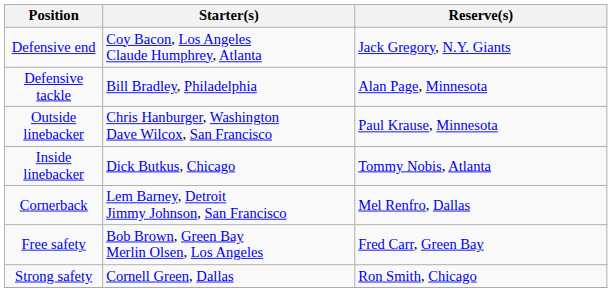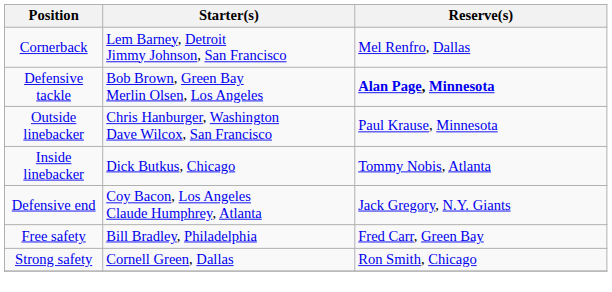 <table class="wikitable" width=75%>
 <tr>
 <th width=10%>Position</th>
 <th width=30%>Starter(s)</th>
 <th width=30%>Reserve(s)</th>
 </tr>
 <tr>
-<td align=center><a href='#'>Defensive end</a></td>
-<td> <a href='#'>Coy Bacon</a>, <a href='#'>Los Angeles</a><br> <a href='#'>Claude Humphrey</a>, <a href='#'>Atlanta</a></td>
-<td> <a href='#'>Jack Gregory</a>, <a href='#'>N.Y. Giants</a></td>
+<td align=center><a href='#'>Cornerback</a></td>
+<td> <a href='#'>Lem Barney</a>, <a href='#'>Detroit</a><br> <a href='#'>Jimmy Johnson</a>, <a href='#'>San Francisco</a></td>
+<td> <a href='#'>Mel Renfro</a>, <a href='#'>Dallas</a></td>
 </tr>
 <tr>
 <td align=center><a href='#'>Defensive tackle</a></td>
-<td> <a href='#'>Bill Bradley</a>, <a href='#'>Philadelphia</a></td>
-<td> <a href='#'>Alan Page</a>, <a href='#'>Minnesota</a></td>
+<td> <a href='#'>Bob Brown</a>, <a href='#'>Green Bay</a><br> <a href='#'>Merlin Olsen</a>, <a href='#'>Los Angeles</a></td>
+<td><strong> <a href='#'>Alan Page</a>, <a href='#'>Minnesota</a></strong></td>
 </tr>
 <tr>
 <td align=center><a href='#'>Outside linebacker</a></td>
 <td> <a href='#'>Chris Hanburger</a>, <a href='#'>Washington</a><br> <a href='#'>Dave Wilcox</a>, <a href='#'>San Francisco</a></td>
 <td> <a href='#'>Paul Krause</a>, <a href='#'>Minnesota</a></td>
 </tr>
 <tr>
 <td align=center><a href='#'>Inside linebacker</a></td>
 <td> <a href='#'>Dick Butkus</a>, <a href='#'>Chicago</a></td>
 <td> <a href='#'>Tommy Nobis</a>, <a href='#'>Atlanta</a></td>
 </tr>
 <tr>
-<td align=center><a href='#'>Cornerback</a></td>
-<td> <a href='#'>Lem Barney</a>, <a href='#'>Detroit</a><br> <a href='#'>Jimmy Johnson</a>, <a href='#'>San Francisco</a></td>
-<td> <a href='#'>Mel Renfro</a>, <a href='#'>Dallas</a></td>
+<td align=center><a href='#'>Defensive end</a></td>
+<td> <a href='#'>Coy Bacon</a>, <a href='#'>Los Angeles</a><br> <a href='#'>Claude Humphrey</a>, <a href='#'>Atlanta</a></td>
+<td> <a href='#'>Jack Gregory</a>, <a href='#'>N.Y. Giants</a></td>
 </tr>
 <tr>
 <td align=center><a href='#'>Free safety</a></td>
-<td> <a href='#'>Bob Brown</a>, <a href='#'>Green Bay</a><br> <a href='#'>Merlin Olsen</a>, <a href='#'>Los Angeles</a></td>
+<td> <a href='#'>Bill Bradley</a>, <a href='#'>Philadelphia</a></td>
 <td> <a href='#'>Fred Carr</a>, <a href='#'>Green Bay</a></td>
 </tr>
 <tr>
 <td align=center><a href='#'>Strong safety</a></td>
 <td> <a href='#'>Cornell Green</a>, <a href='#'>Dallas</a></td>
 <td> <a href='#'>Ron Smith</a>, <a href='#'>Chicago</a></td>
 </tr>
 <tr>
 </tr>
 </table>
